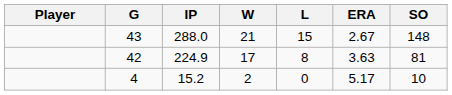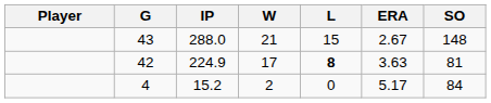 <table class="wikitable sortable">
 <tr>
 <th bgcolor="#DDDDFF" width="16%">Player</th>
 <th bgcolor="#DDDDFF" width="9%">G</th>
 <th bgcolor="#DDDDFF" width="9%">IP</th>
 <th bgcolor="#DDDDFF" width="9%">W</th>
 <th bgcolor="#DDDDFF" width="9%">L</th>
 <th bgcolor="#DDDDFF" width="9%">ERA</th>
 <th bgcolor="#DDDDFF" width="9%">SO</th>
 </tr>
 <tr align="center">
 <td></td>
 <td>43</td>
 <td>288.0</td>
 <td>21</td>
 <td>15</td>
 <td>2.67</td>
 <td>148</td>
 </tr>
 <tr align="center">
 <td></td>
 <td>42</td>
 <td>224.9</td>
 <td>17</td>
-<td>8</td>
+<td><strong>8</strong></td>
 <td>3.63</td>
 <td>81</td>
 </tr>
 <tr align="center">
 <td></td>
 <td>4</td>
 <td>15.2</td>
 <td>2</td>
 <td>0</td>
 <td>5.17</td>
-<td>10</td>
+<td>84</td>
 </tr>
 </table>
